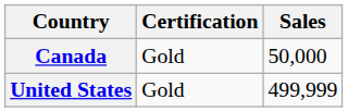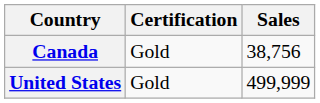 <table class="wikitable plainrowheaders">
 <tr>
 <th>Country</th>
 <th>Certification</th>
 <th>Sales</th>
 </tr>
 <tr>
 <th scope="row"><a href='#'>Canada</a></th>
 <td>Gold</td>
-<td>50,000</td>
+<td>38,756</td>
 </tr>
 <tr>
 <th scope="row"><a href='#'>United States</a></th>
 <td>Gold </td>
 <td>499,999</td>
 </tr>
 </table>
